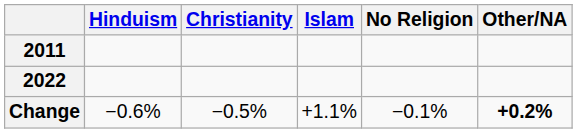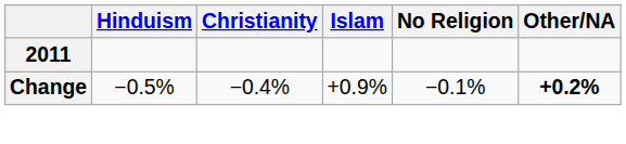 <table class="wikitable">
 <tr>
 <th></th>
 <th><a href='#'>Hinduism</a></th>
 <th><a href='#'>Christianity</a></th>
 <th><a href='#'>Islam</a></th>
 <th>No Religion</th>
 <th>Other/NA</th>
 </tr>
 <tr>
 <th>2011</th>
 <td></td>
 <td></td>
 <td></td>
 <td></td>
 <td></td>
 </tr>
-<tr>
-<th>2022</th>
-<td></td>
-<td></td>
-<td></td>
-<td></td>
-<td></td>
-</tr>
 <tr style="text-align:center;">
 <th>Change</th>
-<td>−0.6%</td>
 <td>−0.5%</td>
-<td>+1.1%</td>
+<td>−0.4%</td>
+<td>+0.9%</td>
 <td>−0.1%</td>
 <td><strong>+0.2%</strong></td>
 </tr>
 </table>
